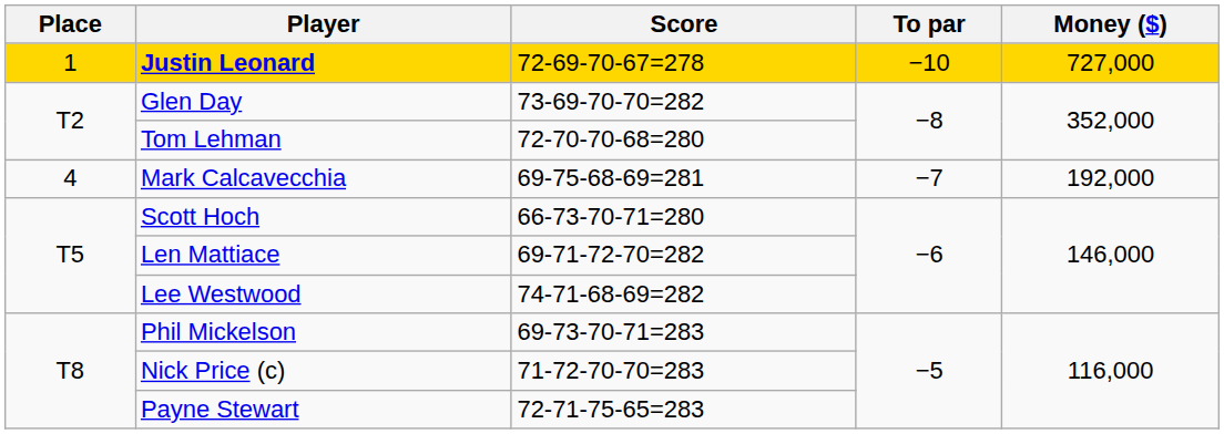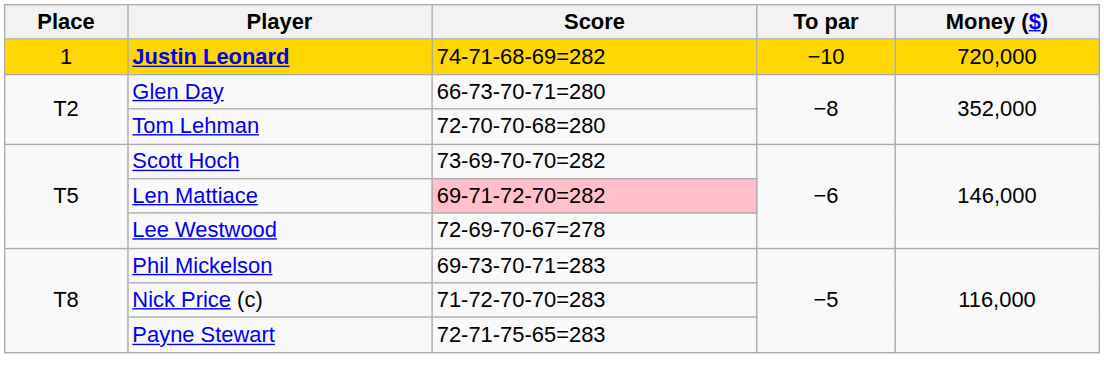 <table class="wikitable" style="width:50em;margin-bottom:0;">
 <tr>
 <th>Place</th>
 <th>Player</th>
 <th>Score</th>
 <th>To par</th>
 <th>Money (<a href='#'>$</a>)</th>
 </tr>
 <tr style="background:gold">
 <td align=center>1</td>
 <td> <strong><a href='#'>Justin Leonard</a></strong></td>
-<td>72-69-70-67=278</td>
+<td>74-71-68-69=282</td>
 <td align=center>−10</td>
-<td align=center>727,000</td>
+<td align=center>720,000</td>
 </tr>
 <tr>
 <td rowspan=2 align=center>T2</td>
 <td> <a href='#'>Glen Day</a></td>
-<td>73-69-70-70=282</td>
+<td>66-73-70-71=280</td>
 <td rowspan=2 align=center>−8</td>
 <td rowspan=2 align=center>352,000</td>
 </tr>
 <tr>
 <td> <a href='#'>Tom Lehman</a></td>
 <td>72-70-70-68=280</td>
 </tr>
 <tr>
-<td align=center>4</td>
-<td> <a href='#'>Mark Calcavecchia</a></td>
-<td>69-75-68-69=281</td>
-<td align=center>−7</td>
-<td align=center>192,000</td>
-</tr>
-<tr>
 <td rowspan=3 align=center>T5</td>
 <td> <a href='#'>Scott Hoch</a></td>
-<td>66-73-70-71=280</td>
+<td>73-69-70-70=282</td>
 <td rowspan=3 align=center>−6</td>
 <td rowspan=3 align=center>146,000</td>
 </tr>
 <tr>
 <td> <a href='#'>Len Mattiace</a></td>
-<td>69-71-72-70=282</td>
+<td style="background: pink;">69-71-72-70=282</td>
 </tr>
 <tr>
 <td> <a href='#'>Lee Westwood</a></td>
-<td>74-71-68-69=282</td>
+<td>72-69-70-67=278</td>
 </tr>
 <tr>
 <td rowspan=3 align=center>T8</td>
 <td> <a href='#'>Phil Mickelson</a></td>
 <td>69-73-70-71=283</td>
 <td rowspan=3 align=center>−5</td>
 <td rowspan=3 align=center>116,000</td>
 </tr>
 <tr>
 <td> <a href='#'>Nick Price</a> (c)</td>
 <td>71-72-70-70=283</td>
 </tr>
 <tr>
 <td> <a href='#'>Payne Stewart</a></td>
 <td>72-71-75-65=283</td>
 </tr>
 </table>
